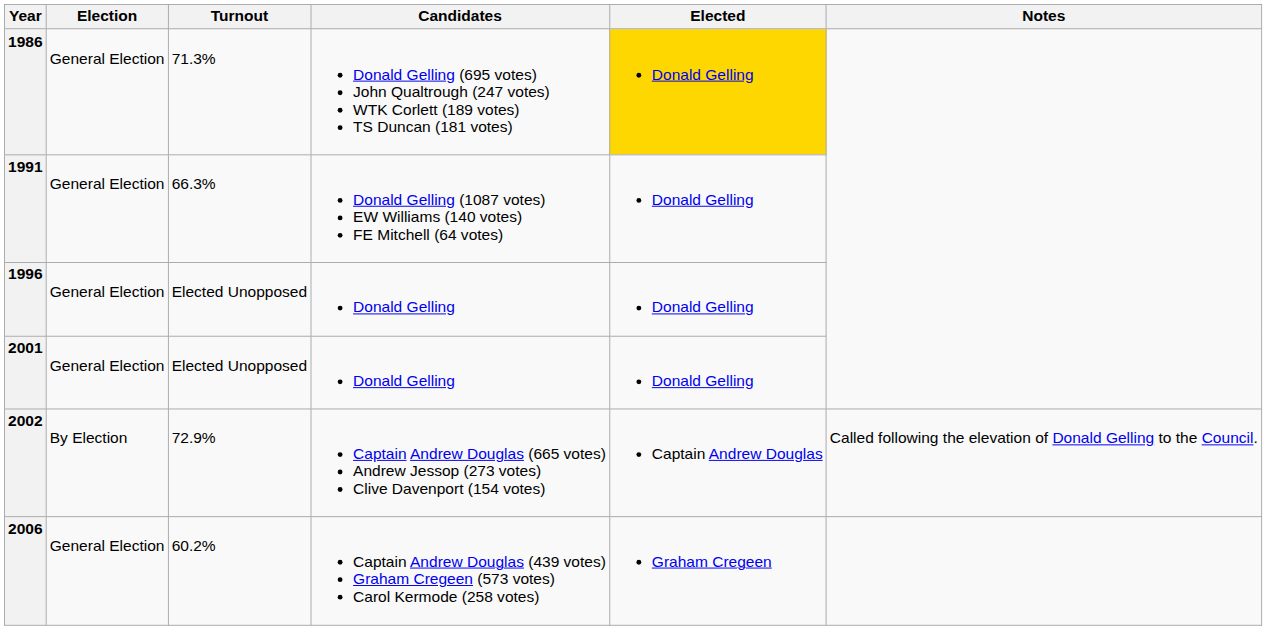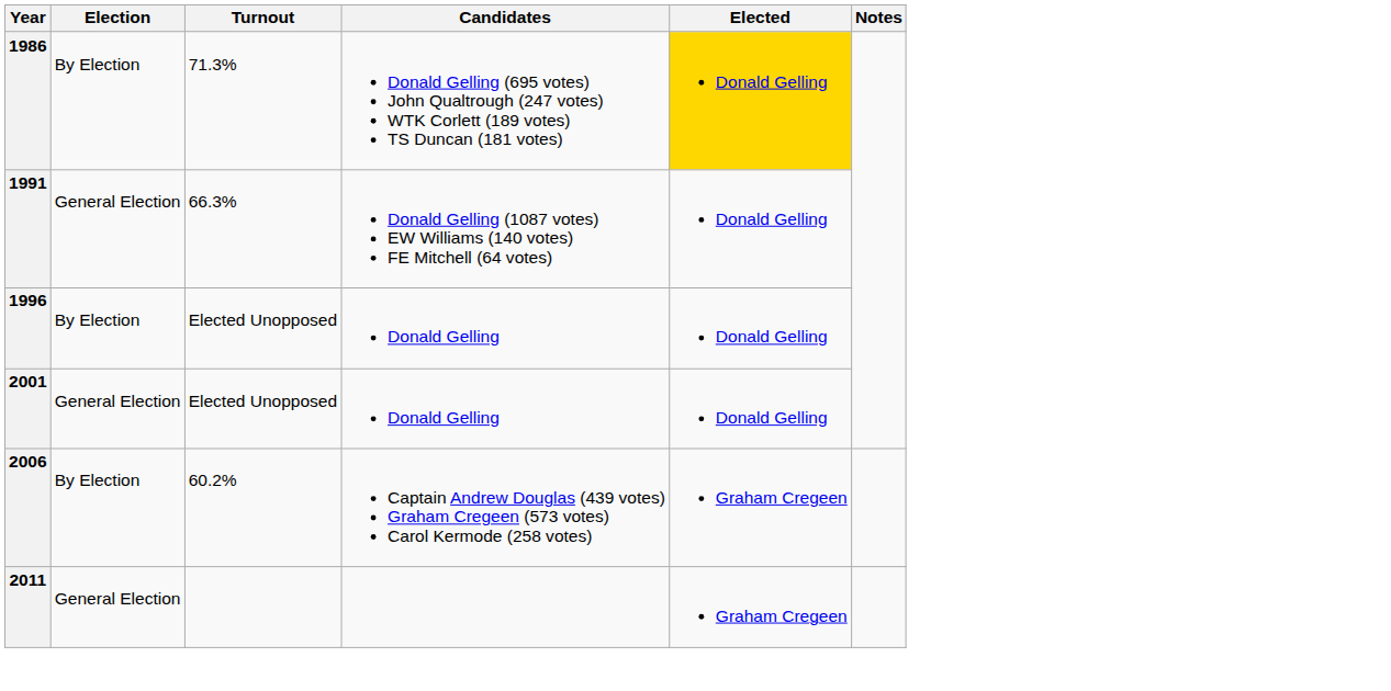 <table class="wikitable" border="1">
 <tr>
 <th>Year</th>
 <th>Election</th>
 <th>Turnout</th>
 <th>Candidates</th>
 <th>Elected</th>
 <th>Notes</th>
 </tr>
 <tr valign="top">
 <th>1986</th>
-<td><br>General Election</td>
+<td><br>By Election</td>
 <td><br>71.3%</td>
 <td><br><ul><li><a href='#'>Donald Gelling</a> (695 votes)</li><li>John Qualtrough (247 votes)</li><li>WTK Corlett (189 votes)</li><li>TS Duncan (181 votes)</li></ul></td>
 <td style="background: gold;"><br><ul><li><a href='#'>Donald Gelling</a></li></ul></td>
 </tr>
 <tr valign="top">
 <th>1991</th>
 <td><br>General Election</td>
 <td><br>66.3%</td>
 <td><br><ul><li><a href='#'>Donald Gelling</a> (1087 votes)</li><li>EW Williams (140 votes)</li><li>FE Mitchell (64 votes)</li></ul></td>
 <td><br><ul><li><a href='#'>Donald Gelling</a></li></ul></td>
 </tr>
 <tr valign="top">
 <th>1996</th>
-<td><br>General Election</td>
+<td><br>By Election</td>
 <td><br>Elected Unopposed</td>
 <td><br><ul><li><a href='#'>Donald Gelling</a></li></ul></td>
 <td><br><ul><li><a href='#'>Donald Gelling</a></li></ul></td>
 </tr>
 <tr valign="top">
 <th>2001</th>
 <td><br>General Election</td>
 <td><br>Elected Unopposed</td>
 <td><br><ul><li><a href='#'>Donald Gelling</a></li></ul></td>
 <td><br><ul><li><a href='#'>Donald Gelling</a></li></ul></td>
 </tr>
 <tr valign="top">
-<th>2002</th>
+<th>2006</th>
 <td><br>By Election</td>
-<td><br>72.9%</td>
-<td><br><ul><li><a href='#'>Captain</a> <a href='#'>Andrew Douglas</a> (665 votes)</li><li>Andrew Jessop (273 votes)</li><li>Clive Davenport (154 votes)</li></ul></td>
-<td><br><ul><li>Captain <a href='#'>Andrew Douglas</a></li></ul></td>
-<td><br>Called following the elevation of <a href='#'>Donald Gelling</a> to the <a href='#'>Council</a>.</td>
-</tr>
-<tr valign="top">
-<th>2006</th>
-<td><br>General Election</td>
 <td><br>60.2%</td>
 <td><br><ul><li>Captain <a href='#'>Andrew Douglas</a> (439 votes)</li><li><a href='#'>Graham Cregeen</a> (573 votes)</li><li>Carol Kermode (258 votes)</li></ul></td>
 <td><br><ul><li><a href='#'>Graham Cregeen</a></li></ul></td>
 <td></td>
 </tr>
+<tr valign="top">
+<th>2011</th>
+<td><br>General Election</td>
+<td></td>
+<td></td>
+<td><br><ul><li><a href='#'>Graham Cregeen</a></li></ul></td>
+<td></td>
+</tr>
 </table>
